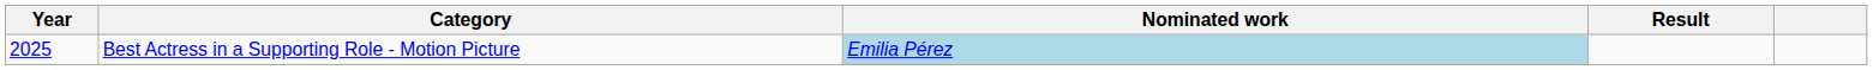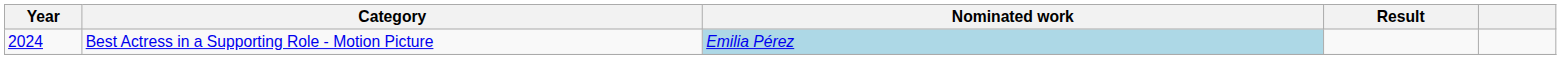 <table class="wikitable plainrowheaders" style="width:100%;">
 <tr>
 <th scope="col" style="width:5%;">Year</th>
 <th scope="col" style="width:40%;">Category</th>
 <th scope="col" style="width:40%;">Nominated work</th>
 <th scope="col" style="width:10%;">Result</th>
 <th scope="col" style="width:5%;"></th>
 </tr>
 <tr>
-<td><a href='#'>2025</a></td>
+<td><a href='#'>2024</a></td>
 <td><a href='#'>Best Actress in a Supporting Role - Motion Picture</a></td>
 <td style="background: lightblue;"><em><a href='#'>Emilia Pérez</a></em></td>
 <td></td>
 <td style="text-align:center;"></td>
 </tr>
 <tr>
 </tr>
 </table>
